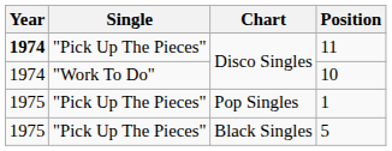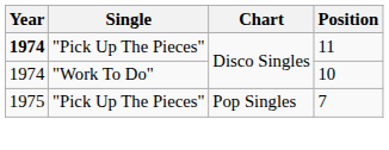 <table class="wikitable">
 <tr>
 <th>Year</th>
 <th>Single</th>
 <th>Chart</th>
 <th>Position</th>
 </tr>
 <tr>
 <td><strong>1974</strong></td>
 <td>"Pick Up The Pieces"</td>
 <td rowspan=2>Disco Singles</td>
 <td>11</td>
 </tr>
 <tr>
 <td>1974</td>
 <td>"Work To Do"</td>
 <td>10</td>
 </tr>
 <tr>
 <td>1975</td>
 <td>"Pick Up The Pieces"</td>
 <td>Pop Singles</td>
-<td>1</td>
-</tr>
-<tr>
-<td>1975</td>
-<td>"Pick Up The Pieces"</td>
-<td>Black Singles</td>
-<td>5</td>
+<td>7</td>
 </tr>
 </table>
